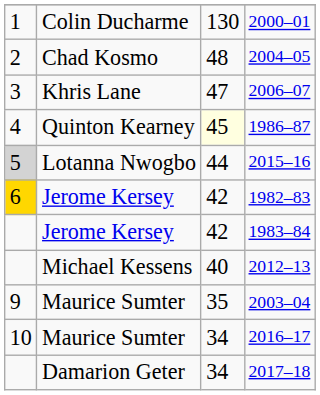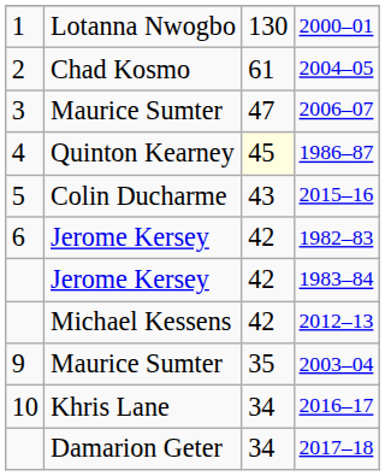 <table class="wikitable">
 <tr>
 </tr>
 <tr>
 <td>1</td>
-<td>Colin Ducharme</td>
+<td>Lotanna Nwogbo</td>
 <td>130</td>
 <td style="font-size:80%;"><a href='#'>2000–01</a></td>
 </tr>
 <tr>
 <td>2</td>
 <td>Chad Kosmo</td>
-<td>48</td>
+<td>61</td>
 <td style="font-size:80%;"><a href='#'>2004–05</a></td>
 </tr>
 <tr>
 <td>3</td>
-<td>Khris Lane</td>
+<td>Maurice Sumter</td>
 <td>47</td>
 <td style="font-size:80%;"><a href='#'>2006–07</a></td>
 </tr>
 <tr>
 <td>4</td>
 <td>Quinton Kearney</td>
 <td style="background: lightyellow;">45</td>
 <td style="font-size:80%;"><a href='#'>1986–87</a></td>
 </tr>
 <tr>
-<td style="background: lightgrey;">5</td>
-<td>Lotanna Nwogbo</td>
-<td>44</td>
+<td>5</td>
+<td>Colin Ducharme</td>
+<td>43</td>
 <td style="font-size:80%;"><a href='#'>2015–16</a></td>
 </tr>
 <tr>
-<td style="background: gold;">6</td>
+<td>6</td>
 <td><a href='#'>Jerome Kersey</a></td>
 <td>42</td>
 <td style="font-size:80%;"><a href='#'>1982–83</a></td>
 </tr>
 <tr>
 <td></td>
 <td><a href='#'>Jerome Kersey</a></td>
 <td>42</td>
 <td style="font-size:80%;"><a href='#'>1983–84</a></td>
 </tr>
 <tr>
 <td></td>
 <td>Michael Kessens</td>
-<td>40</td>
+<td>42</td>
 <td style="font-size:80%;"><a href='#'>2012–13</a></td>
 </tr>
 <tr>
 <td>9</td>
 <td>Maurice Sumter</td>
 <td>35</td>
 <td style="font-size:80%;"><a href='#'>2003–04</a></td>
 </tr>
 <tr>
 <td>10</td>
-<td>Maurice Sumter</td>
+<td>Khris Lane</td>
 <td>34</td>
 <td style="font-size:80%;"><a href='#'>2016–17</a></td>
 </tr>
 <tr>
 <td></td>
 <td>Damarion Geter</td>
 <td>34</td>
 <td style="font-size:80%;"><a href='#'>2017–18</a></td>
 </tr>
 </table>
